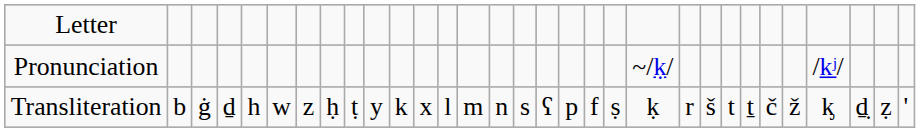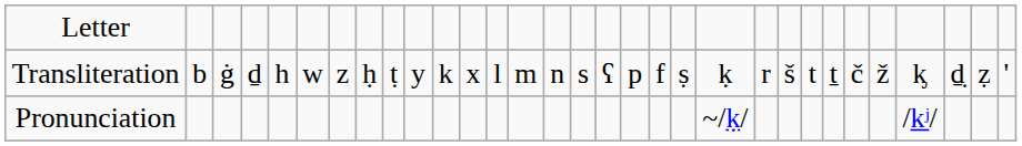 <table class="wikitable"  style="text-align:center;" class="wikitable">
 <tr>
 <td>Letter</td>
 <td></td>
 <td></td>
 <td></td>
 <td></td>
 <td></td>
 <td></td>
 <td></td>
 <td></td>
 <td></td>
 <td></td>
 <td></td>
 <td></td>
 <td></td>
 <td></td>
 <td></td>
 <td></td>
 <td></td>
 <td></td>
 <td></td>
 <td></td>
 <td></td>
 <td></td>
 <td></td>
 <td></td>
 <td></td>
 <td></td>
 <td></td>
-<td></td>
-<td></td>
-<td></td>
-</tr>
-<tr>
-<td>Pronunciation</td>
-<td></td>
-<td></td>
-<td></td>
-<td></td>
-<td></td>
-<td></td>
-<td></td>
-<td></td>
-<td></td>
-<td></td>
-<td></td>
-<td></td>
-<td></td>
-<td></td>
-<td></td>
-<td></td>
-<td></td>
-<td></td>
-<td></td>
-<td>~/<a href='#'>ḳ</a>/</td>
-<td></td>
-<td></td>
-<td></td>
-<td></td>
-<td></td>
-<td></td>
-<td>/<a href='#'>kʲ</a>/</td>
 <td></td>
 <td></td>
 <td></td>
 </tr>
 <tr>
 <td>Transliteration</td>
 <td>b</td>
 <td>ġ</td>
 <td>ḏ</td>
 <td>h</td>
 <td>w</td>
 <td>z</td>
 <td>ḥ</td>
 <td>ṭ</td>
 <td>y</td>
 <td>k</td>
 <td>x</td>
 <td>l</td>
 <td>m</td>
 <td>n</td>
 <td>s</td>
 <td>ʕ</td>
 <td>p</td>
 <td>f</td>
 <td>ṣ</td>
 <td>ḳ</td>
 <td>r</td>
 <td>š</td>
 <td>t</td>
 <td>ṯ</td>
 <td>č</td>
 <td>ž</td>
 <td>ᶄ</td>
 <td>ḏ̣</td>
 <td>ẓ</td>
 <td>'</td>
 </tr>
+<tr>
+<td>Pronunciation</td>
+<td></td>
+<td></td>
+<td></td>
+<td></td>
+<td></td>
+<td></td>
+<td></td>
+<td></td>
+<td></td>
+<td></td>
+<td></td>
+<td></td>
+<td></td>
+<td></td>
+<td></td>
+<td></td>
+<td></td>
+<td></td>
+<td></td>
+<td>~/<a href='#'>ḳ</a>/</td>
+<td></td>
+<td></td>
+<td></td>
+<td></td>
+<td></td>
+<td></td>
+<td>/<a href='#'>kʲ</a>/</td>
+<td></td>
+<td></td>
+<td></td>
+</tr>
 </table>
